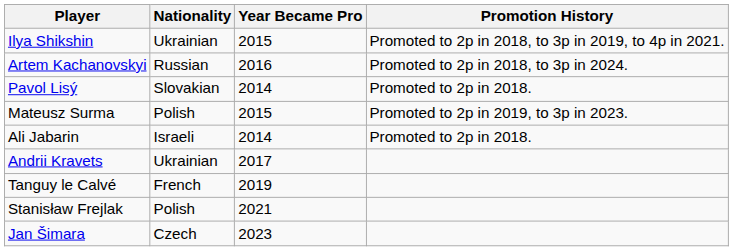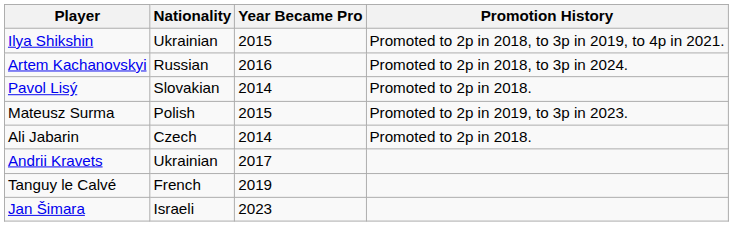 <table class="wikitable">
 <tr>
 <th>Player</th>
 <th>Nationality</th>
 <th>Year Became Pro</th>
 <th>Promotion History</th>
 </tr>
 <tr>
 <td><a href='#'>Ilya Shikshin</a></td>
 <td>Ukrainian</td>
 <td>2015</td>
 <td>Promoted to 2p in 2018, to 3p in 2019, to 4p in 2021.</td>
 </tr>
 <tr>
 <td><a href='#'>Artem Kachanovskyi</a></td>
 <td>Russian</td>
 <td>2016</td>
 <td>Promoted to 2p in 2018, to 3p in 2024.</td>
 </tr>
 <tr>
 <td><a href='#'>Pavol Lisý</a></td>
 <td>Slovakian</td>
 <td>2014</td>
 <td>Promoted to 2p in 2018.</td>
 </tr>
 <tr>
 <td>Mateusz Surma</td>
 <td>Polish</td>
 <td>2015</td>
 <td>Promoted to 2p in 2019, to 3p in 2023.</td>
 </tr>
 <tr>
 <td>Ali Jabarin</td>
-<td>Israeli</td>
+<td>Czech</td>
 <td>2014</td>
 <td>Promoted to 2p in 2018.</td>
 </tr>
 <tr>
 <td><a href='#'>Andrii Kravets</a></td>
 <td>Ukrainian</td>
 <td>2017</td>
 <td></td>
 </tr>
 <tr>
 <td>Tanguy le Calvé</td>
 <td>French</td>
 <td>2019</td>
 <td></td>
 </tr>
 <tr>
-<td>Stanisław Frejlak</td>
-<td>Polish</td>
-<td>2021</td>
-<td></td>
-</tr>
-<tr>
 <td><a href='#'>Jan Šimara</a></td>
-<td>Czech</td>
+<td>Israeli</td>
 <td>2023</td>
 <td></td>
 </tr>
 </table>
